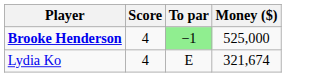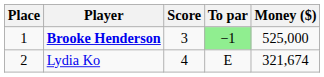 <table class="wikitable">
 <tr>
+<th>Place</th>
 <th>Player</th>
 <th>Score</th>
 <th>To par</th>
 <th>Money ($)</th>
 </tr>
 <tr>
+<td align=center>1</td>
 <td> <strong><a href='#'>Brooke Henderson</a></strong></td>
-<td align=center>4</td>
+<td align=center>3</td>
 <td align=center style="background: lightgreen;">−1</td>
 <td align=center>525,000</td>
 </tr>
 <tr>
+<td align=center>2</td>
 <td> <a href='#'>Lydia Ko</a></td>
 <td align=center>4</td>
 <td align=center>E</td>
 <td align=center>321,674</td>
 </tr>
 </table>
